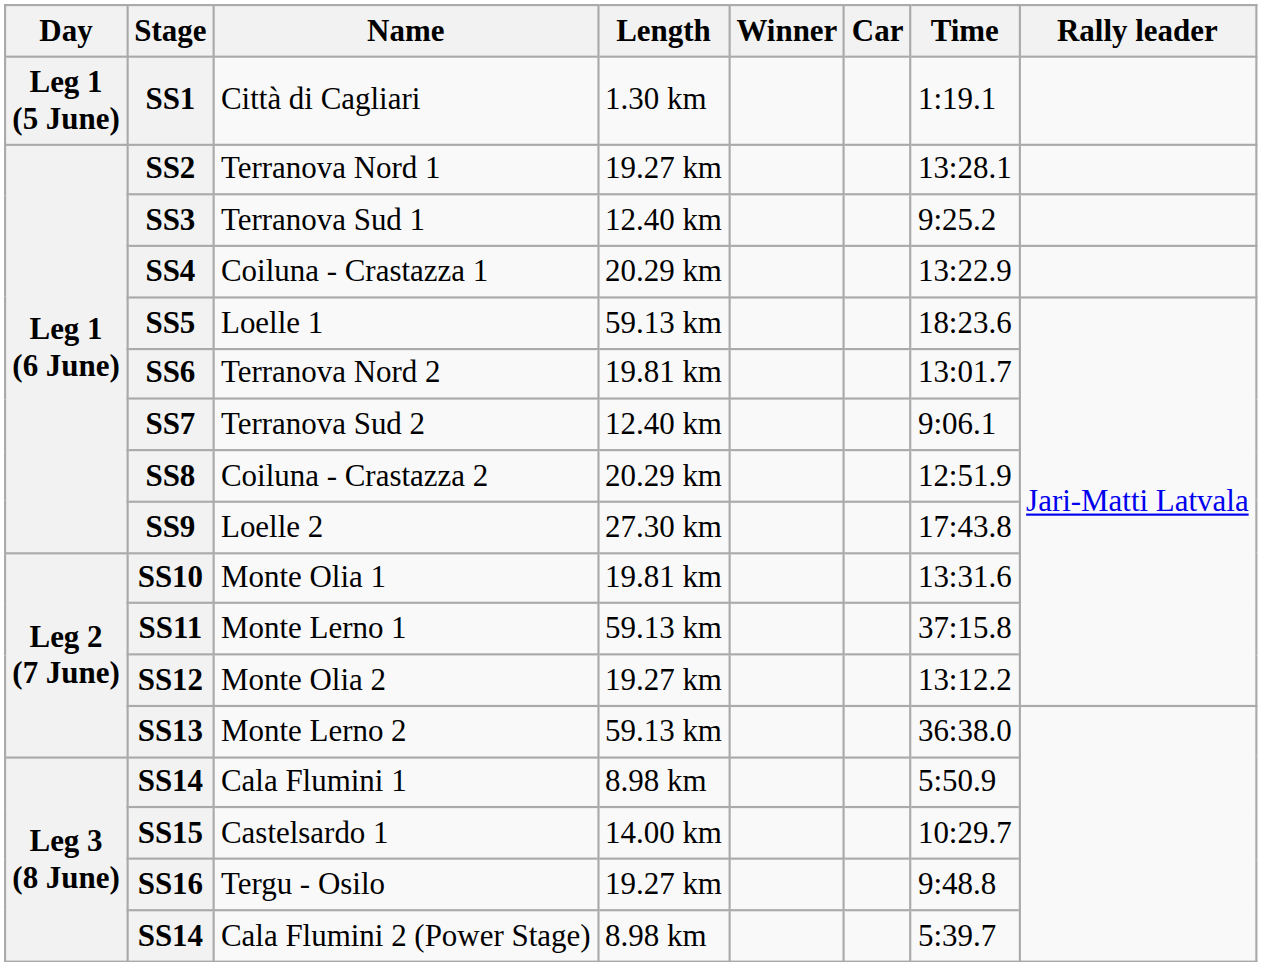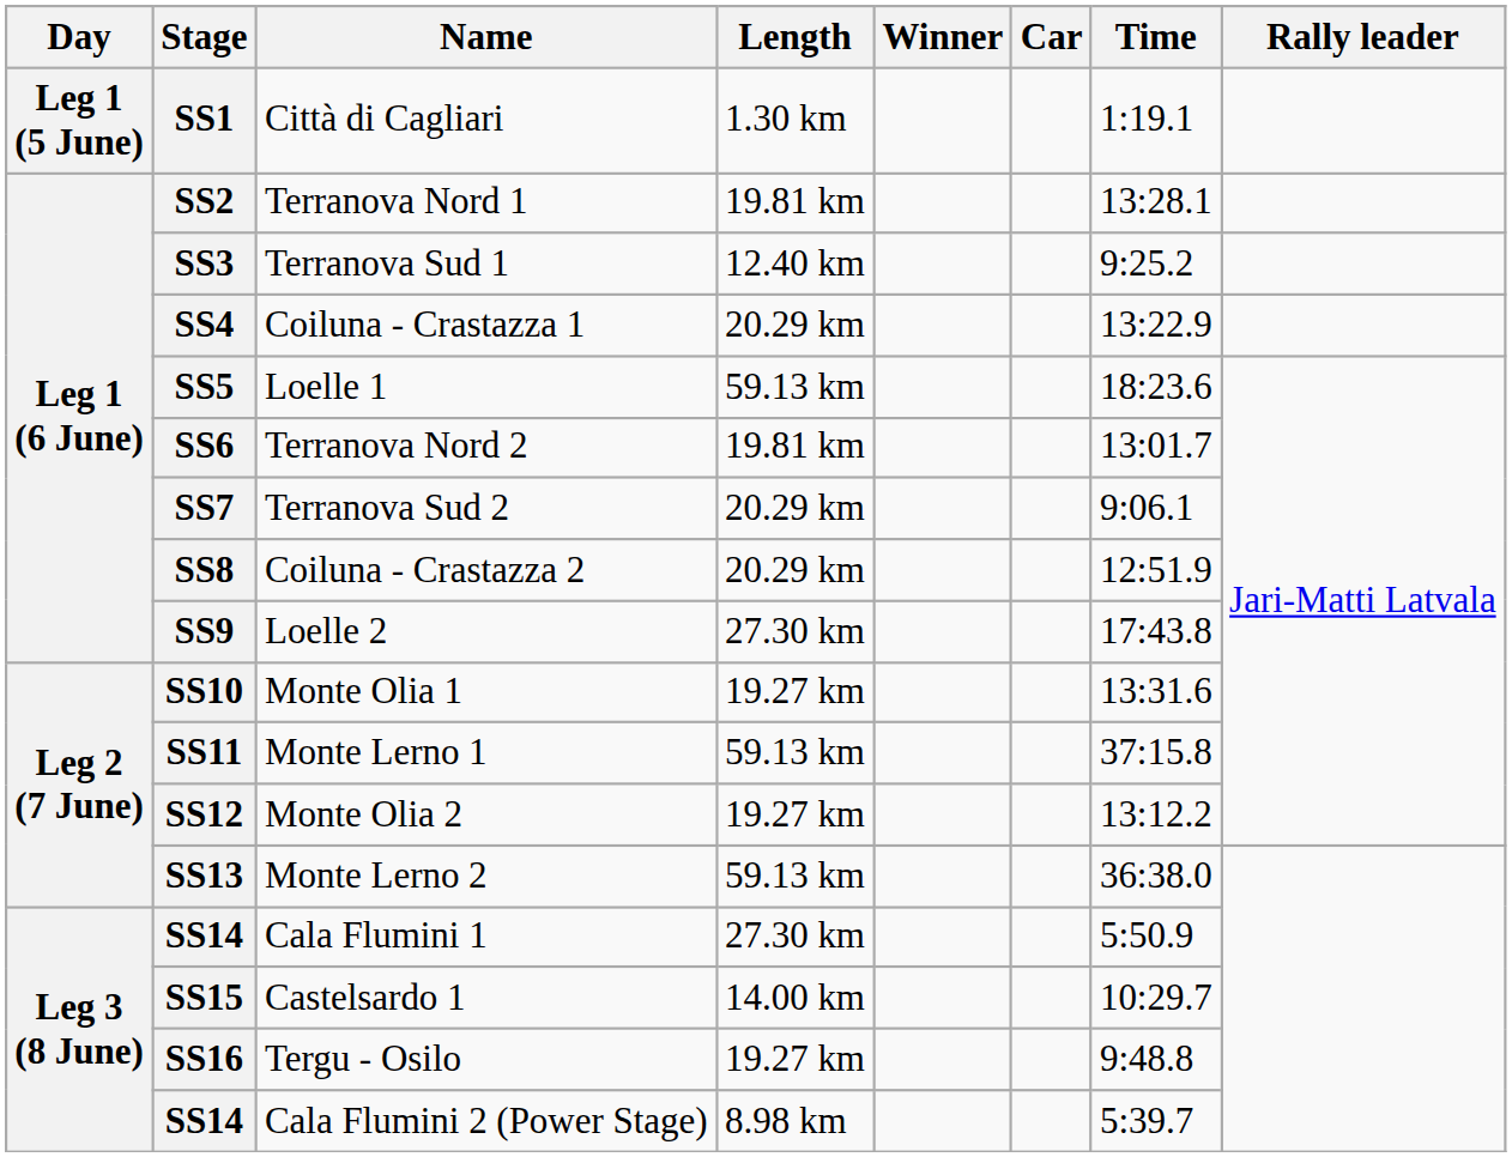 <table class="wikitable" style="text-align: left; font-size: 90%; max-width: 950px;">
 <tr>
 <th>Day</th>
 <th>Stage</th>
 <th>Name</th>
 <th>Length</th>
 <th>Winner</th>
 <th>Car</th>
 <th>Time</th>
 <th>Rally leader</th>
 </tr>
 <tr>
 <th>Leg 1<br>(5 June)</th>
 <th>SS1</th>
 <td>Città di Cagliari</td>
 <td>1.30 km</td>
 <td></td>
 <td></td>
 <td>1:19.1</td>
 <td></td>
 </tr>
 <tr>
 <th rowspan=8>Leg 1<br>(6 June)</th>
 <th>SS2</th>
 <td>Terranova Nord 1</td>
-<td>19.27 km</td>
+<td>19.81 km</td>
 <td></td>
 <td></td>
 <td>13:28.1</td>
 <td></td>
 </tr>
 <tr>
 <th>SS3</th>
 <td>Terranova Sud 1</td>
 <td>12.40 km</td>
 <td></td>
 <td></td>
 <td>9:25.2</td>
 <td></td>
 </tr>
 <tr>
 <th>SS4</th>
 <td>Coiluna - Crastazza 1</td>
 <td>20.29 km</td>
 <td></td>
 <td></td>
 <td>13:22.9</td>
 <td></td>
 </tr>
 <tr>
 <th>SS5</th>
 <td>Loelle 1</td>
 <td>59.13 km</td>
 <td></td>
 <td></td>
 <td>18:23.6</td>
 <td rowspan="8"> <a href='#'>Jari-Matti Latvala</a></td>
 </tr>
 <tr>
 <th>SS6</th>
 <td>Terranova Nord 2</td>
 <td>19.81 km</td>
 <td></td>
 <td></td>
 <td>13:01.7</td>
 </tr>
 <tr>
 <th>SS7</th>
 <td>Terranova Sud 2</td>
-<td>12.40 km</td>
+<td>20.29 km</td>
 <td></td>
 <td></td>
 <td>9:06.1</td>
 </tr>
 <tr>
 <th>SS8</th>
 <td>Coiluna - Crastazza 2</td>
 <td>20.29 km</td>
 <td></td>
 <td></td>
 <td>12:51.9</td>
 </tr>
 <tr>
 <th>SS9</th>
 <td>Loelle 2</td>
 <td>27.30 km</td>
 <td></td>
 <td></td>
 <td>17:43.8</td>
 </tr>
 <tr>
 <th rowspan=4>Leg 2<br>(7 June)</th>
 <th>SS10</th>
 <td>Monte Olia 1</td>
-<td>19.81 km</td>
+<td>19.27 km</td>
 <td></td>
 <td></td>
 <td>13:31.6</td>
 </tr>
 <tr>
 <th>SS11</th>
 <td>Monte Lerno 1</td>
 <td>59.13 km</td>
 <td></td>
 <td></td>
 <td>37:15.8</td>
 </tr>
 <tr>
 <th>SS12</th>
 <td>Monte Olia 2</td>
 <td>19.27 km</td>
 <td></td>
 <td></td>
 <td>13:12.2</td>
 </tr>
 <tr>
 <th>SS13</th>
 <td>Monte Lerno 2</td>
 <td>59.13 km</td>
 <td></td>
 <td></td>
 <td>36:38.0</td>
 <td rowspan="5"></td>
 </tr>
 <tr>
 <th rowspan=4>Leg 3<br>(8 June)</th>
 <th>SS14</th>
 <td>Cala Flumini 1</td>
-<td>8.98 km</td>
+<td>27.30 km</td>
 <td></td>
 <td></td>
 <td>5:50.9</td>
 </tr>
 <tr>
 <th>SS15</th>
 <td>Castelsardo 1</td>
 <td>14.00 km</td>
 <td></td>
 <td></td>
 <td>10:29.7</td>
 </tr>
 <tr>
 <th>SS16</th>
 <td>Tergu - Osilo</td>
 <td>19.27 km</td>
 <td></td>
 <td></td>
 <td>9:48.8</td>
 </tr>
 <tr>
 <th>SS14</th>
 <td>Cala Flumini 2 (Power Stage)</td>
 <td>8.98 km</td>
 <td></td>
 <td></td>
 <td>5:39.7</td>
 </tr>
 <tr>
 </tr>
 </table>
